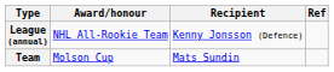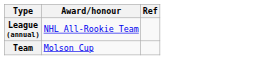 <table class="wikitable">
 <tr>
 <th scope="col">Type</th>
 <th scope="col">Award/honour</th>
-<th scope="col">Recipient</th>
 <th scope="col">Ref</th>
 </tr>
 <tr>
 <th scope="row">League<br><small>(annual)</small></th>
 <td><a href='#'>NHL All-Rookie Team</a></td>
-<td><a href='#'>Kenny Jonsson</a> <small>(Defence)</small></td>
 <td></td>
 </tr>
 <tr>
 <th scope="row">Team</th>
 <td><a href='#'>Molson Cup</a></td>
-<td><a href='#'>Mats Sundin</a></td>
 <td></td>
 </tr>
 </table>
